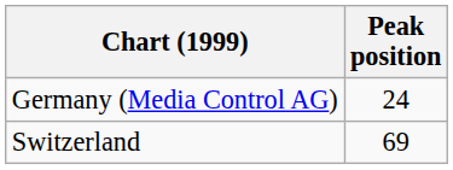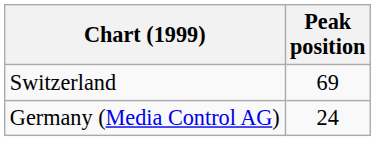 <table class="wikitable sortable">
 <tr>
 <th>Chart (1999)</th>
 <th>Peak<br>position</th>
 </tr>
 <tr>
+<td>Switzerland</td>
+<td style="text-align:center;">69</td>
+</tr>
+<tr>
 <td>Germany (<a href='#'>Media Control AG</a>)</td>
 <td style="text-align:center;">24</td>
 </tr>
-<tr>
-<td>Switzerland</td>
-<td style="text-align:center;">69</td>
-</tr>
 </table>
